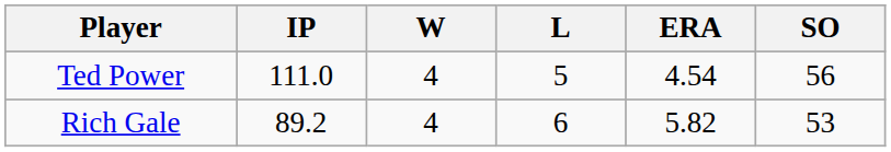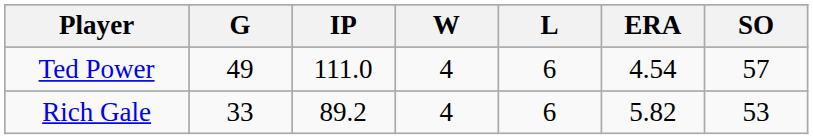 <table class="wikitable sortable">
 <tr>
 <th bgcolor="#DDDDFF" width="16%">Player</th>
+<th bgcolor="#DDDDFF" width="9%">G</th>
 <th bgcolor="#DDDDFF" width="9%">IP</th>
 <th bgcolor="#DDDDFF" width="9%">W</th>
 <th bgcolor="#DDDDFF" width="9%">L</th>
 <th bgcolor="#DDDDFF" width="9%">ERA</th>
 <th bgcolor="#DDDDFF" width="9%">SO</th>
 </tr>
 <tr align=center>
 <td><a href='#'>Ted Power</a></td>
+<td>49</td>
 <td>111.0</td>
 <td>4</td>
-<td>5</td>
+<td>6</td>
 <td>4.54</td>
-<td>56</td>
+<td>57</td>
 </tr>
 <tr align=center>
 <td><a href='#'>Rich Gale</a></td>
+<td>33</td>
 <td>89.2</td>
 <td>4</td>
 <td>6</td>
 <td>5.82</td>
 <td>53</td>
 </tr>
 </table>
